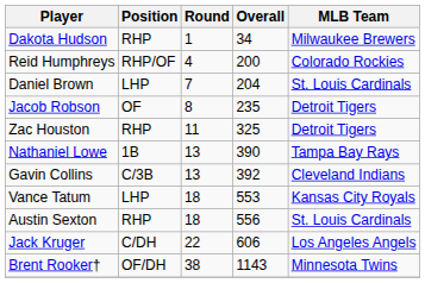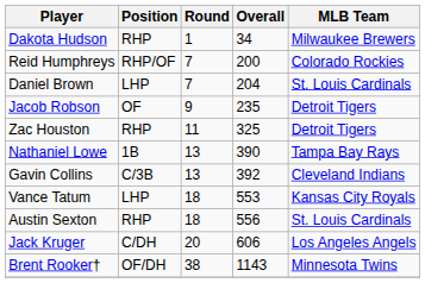 <table class="wikitable">
 <tr>
 <th>Player</th>
 <th>Position</th>
 <th>Round</th>
 <th>Overall</th>
 <th>MLB Team</th>
 </tr>
 <tr>
 <td><a href='#'>Dakota Hudson</a></td>
 <td>RHP</td>
 <td>1</td>
 <td>34</td>
 <td><a href='#'>Milwaukee Brewers</a></td>
 </tr>
 <tr>
 <td>Reid Humphreys</td>
 <td>RHP/OF</td>
-<td>4</td>
+<td>7</td>
 <td>200</td>
 <td><a href='#'>Colorado Rockies</a></td>
 </tr>
 <tr>
 <td>Daniel Brown</td>
 <td>LHP</td>
 <td>7</td>
 <td>204</td>
 <td><a href='#'>St. Louis Cardinals</a></td>
 </tr>
 <tr>
 <td><a href='#'>Jacob Robson</a></td>
 <td>OF</td>
-<td>8</td>
+<td>9</td>
 <td>235</td>
 <td><a href='#'>Detroit Tigers</a></td>
 </tr>
 <tr>
 <td>Zac Houston</td>
 <td>RHP</td>
 <td>11</td>
 <td>325</td>
 <td><a href='#'>Detroit Tigers</a></td>
 </tr>
 <tr>
 <td><a href='#'>Nathaniel Lowe</a></td>
 <td>1B</td>
 <td>13</td>
 <td>390</td>
 <td><a href='#'>Tampa Bay Rays</a></td>
 </tr>
 <tr>
 <td>Gavin Collins</td>
 <td>C/3B</td>
 <td>13</td>
 <td>392</td>
 <td><a href='#'>Cleveland Indians</a></td>
 </tr>
 <tr>
 <td>Vance Tatum</td>
 <td>LHP</td>
 <td>18</td>
 <td>553</td>
 <td><a href='#'>Kansas City Royals</a></td>
 </tr>
 <tr>
 <td>Austin Sexton</td>
 <td>RHP</td>
 <td>18</td>
 <td>556</td>
 <td><a href='#'>St. Louis Cardinals</a></td>
 </tr>
 <tr>
 <td><a href='#'>Jack Kruger</a></td>
 <td>C/DH</td>
-<td>22</td>
+<td>20</td>
 <td>606</td>
 <td><a href='#'>Los Angeles Angels</a></td>
 </tr>
 <tr>
 <td><a href='#'>Brent Rooker</a>†</td>
 <td>OF/DH</td>
 <td>38</td>
 <td>1143</td>
 <td><a href='#'>Minnesota Twins</a></td>
 </tr>
 <tr>
 </tr>
 </table>
